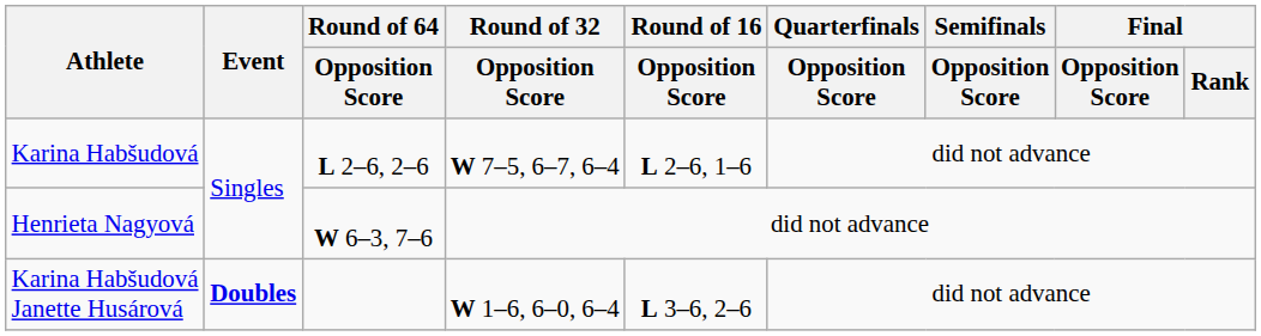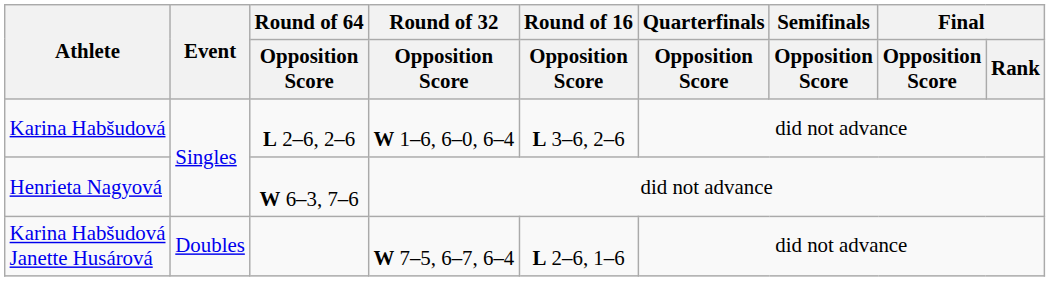 <table class="wikitable" border="1" style="font-size:90%">
 <tr>
 <th rowspan=2>Athlete</th>
 <th rowspan=2>Event</th>
 <th>Round of 64</th>
 <th>Round of 32</th>
 <th>Round of 16</th>
 <th>Quarterfinals</th>
 <th>Semifinals</th>
 <th colspan=2>Final</th>
 </tr>
 <tr>
 <th>Opposition<br>Score</th>
 <th>Opposition<br>Score</th>
 <th>Opposition<br>Score</th>
 <th>Opposition<br>Score</th>
 <th>Opposition<br>Score</th>
 <th>Opposition<br>Score</th>
 <th>Rank</th>
 </tr>
 <tr>
 <td><a href='#'>Karina Habšudová</a></td>
 <td rowspan=2><a href='#'>Singles</a></td>
 <td align=center><br><strong>L</strong> 2–6, 2–6</td>
-<td align=center><br><strong>W</strong> 7–5, 6–7, 6–4</td>
-<td align=center><br><strong>L</strong> 2–6, 1–6</td>
+<td align=center><br><strong>W</strong> 1–6, 6–0, 6–4</td>
+<td align=center><br><strong>L</strong> 3–6, 2–6</td>
 <td align=center colspan=4>did not advance</td>
 </tr>
 <tr>
 <td><a href='#'>Henrieta Nagyová</a></td>
 <td align=center><br><strong>W</strong> 6–3, 7–6</td>
 <td align=center colspan=6>did not advance</td>
 </tr>
 <tr>
 <td><a href='#'>Karina Habšudová</a><br><a href='#'>Janette Husárová</a></td>
-<td rowspan=1><strong><a href='#'>Doubles</a></strong></td>
+<td rowspan=1><a href='#'>Doubles</a></td>
 <td></td>
-<td align=center><br><strong>W</strong> 1–6, 6–0, 6–4</td>
-<td align=center><br><strong>L</strong> 3–6, 2–6</td>
+<td align=center><br><strong>W</strong> 7–5, 6–7, 6–4</td>
+<td align=center><br><strong>L</strong> 2–6, 1–6</td>
 <td align=center colspan=6>did not advance</td>
 </tr>
 </table>
